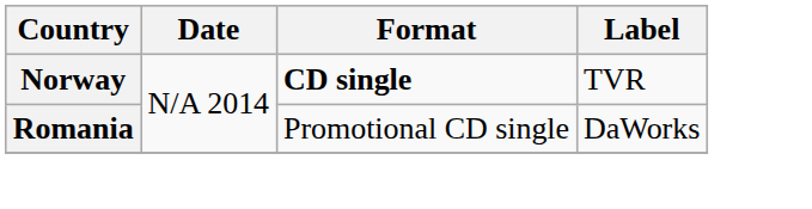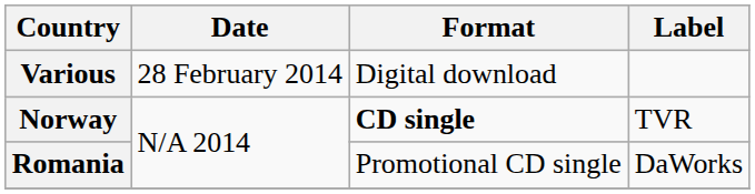 <table class="wikitable plainrowheaders unsortable">
 <tr>
 <th>Country</th>
 <th>Date</th>
 <th>Format</th>
 <th>Label</th>
+</tr>
+<tr>
+<th scope="row">Various</th>
+<td>28 February 2014</td>
+<td>Digital download</td>
+<td></td>
 </tr>
 <tr>
 <th scope="row">Norway</th>
 <td rowspan="2">N/A 2014</td>
 <td><strong>CD single</strong></td>
 <td rowspan="1">TVR</td>
 </tr>
 <tr>
 <th scope="row">Romania</th>
 <td rowspan="1">Promotional CD single</td>
 <td>DaWorks</td>
 </tr>
 <tr>
 </tr>
 </table>
